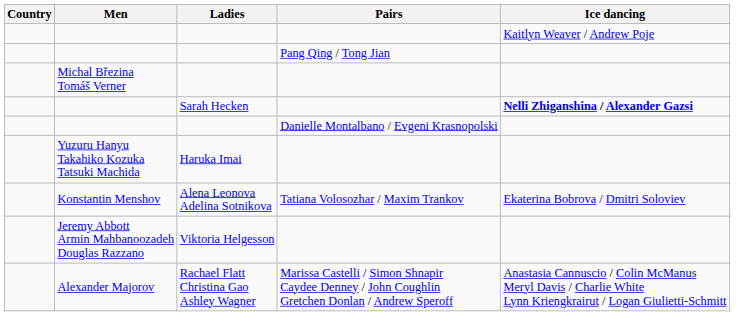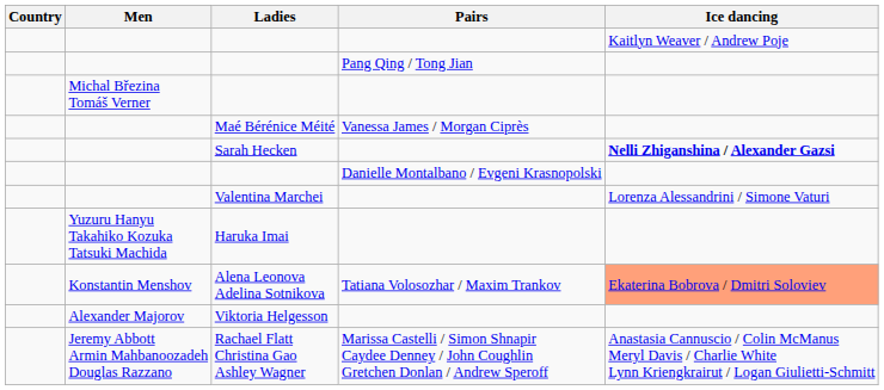 <table class="wikitable">
 <tr>
 <th>Country</th>
 <th>Men</th>
 <th>Ladies</th>
 <th>Pairs</th>
 <th>Ice dancing</th>
 </tr>
 <tr>
 <td></td>
 <td></td>
 <td></td>
 <td></td>
 <td><a href='#'>Kaitlyn Weaver</a> / <a href='#'>Andrew Poje</a></td>
 </tr>
 <tr>
 <td></td>
 <td></td>
 <td></td>
 <td><a href='#'>Pang Qing</a> / <a href='#'>Tong Jian</a></td>
 <td></td>
 </tr>
 <tr>
 <td></td>
 <td><a href='#'>Michal Březina</a> <br> <a href='#'>Tomáš Verner</a></td>
 <td></td>
 <td></td>
 <td></td>
 </tr>
 <tr>
 <td></td>
 <td></td>
+<td><a href='#'>Maé Bérénice Méité</a></td>
+<td><a href='#'>Vanessa James</a> / <a href='#'>Morgan Ciprès</a></td>
+<td></td>
+</tr>
+<tr>
+<td></td>
+<td></td>
 <td><a href='#'>Sarah Hecken</a></td>
 <td></td>
 <td><strong><a href='#'>Nelli Zhiganshina</a> / <a href='#'>Alexander Gazsi</a></strong></td>
 </tr>
 <tr>
 <td></td>
 <td></td>
 <td></td>
 <td><a href='#'>Danielle Montalbano</a> / <a href='#'>Evgeni Krasnopolski</a></td>
 <td></td>
 </tr>
 <tr>
 <td></td>
+<td></td>
+<td><a href='#'>Valentina Marchei</a></td>
+<td></td>
+<td><a href='#'>Lorenza Alessandrini</a> / <a href='#'>Simone Vaturi</a></td>
+</tr>
+<tr>
+<td></td>
 <td><a href='#'>Yuzuru Hanyu</a> <br> <a href='#'>Takahiko Kozuka</a> <br> <a href='#'>Tatsuki Machida</a></td>
 <td><a href='#'>Haruka Imai</a></td>
 <td></td>
 <td></td>
 </tr>
 <tr>
 <td></td>
 <td><a href='#'>Konstantin Menshov</a></td>
 <td><a href='#'>Alena Leonova</a> <br> <a href='#'>Adelina Sotnikova</a></td>
 <td><a href='#'>Tatiana Volosozhar</a> / <a href='#'>Maxim Trankov</a></td>
-<td><a href='#'>Ekaterina Bobrova</a> / <a href='#'>Dmitri Soloviev</a></td>
+<td style="background: lightsalmon;"><a href='#'>Ekaterina Bobrova</a> / <a href='#'>Dmitri Soloviev</a></td>
 </tr>
 <tr>
 <td></td>
-<td><a href='#'>Jeremy Abbott</a> <br> <a href='#'>Armin Mahbanoozadeh</a> <br> <a href='#'>Douglas Razzano</a></td>
+<td><a href='#'>Alexander Majorov</a></td>
 <td><a href='#'>Viktoria Helgesson</a></td>
 <td></td>
 <td></td>
 </tr>
 <tr>
 <td></td>
-<td><a href='#'>Alexander Majorov</a></td>
+<td><a href='#'>Jeremy Abbott</a> <br> <a href='#'>Armin Mahbanoozadeh</a> <br> <a href='#'>Douglas Razzano</a></td>
 <td><a href='#'>Rachael Flatt</a> <br> <a href='#'>Christina Gao</a> <br> <a href='#'>Ashley Wagner</a></td>
 <td><a href='#'>Marissa Castelli</a> / <a href='#'>Simon Shnapir</a> <br> <a href='#'>Caydee Denney</a> / <a href='#'>John Coughlin</a> <br> <a href='#'>Gretchen Donlan</a> / <a href='#'>Andrew Speroff</a></td>
 <td><a href='#'>Anastasia Cannuscio</a> / <a href='#'>Colin McManus</a> <br> <a href='#'>Meryl Davis</a> / <a href='#'>Charlie White</a> <br> <a href='#'>Lynn Kriengkrairut</a> / <a href='#'>Logan Giulietti-Schmitt</a></td>
 </tr>
 </table>
